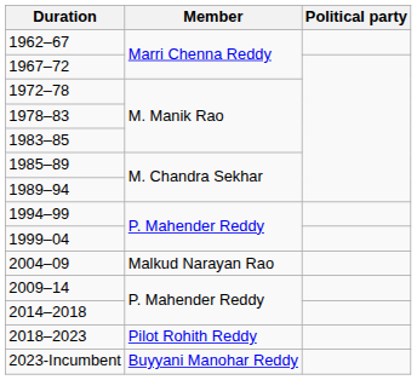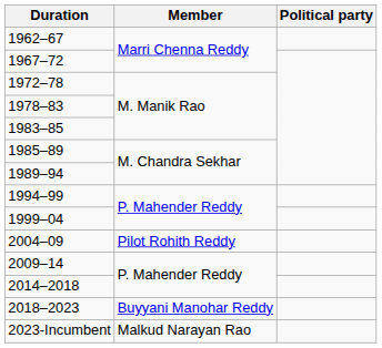 <table class="wikitable sortable">
 <tr>
 <th>Duration</th>
 <th>Member</th>
 <th colspan="2">Political party</th>
 </tr>
 <tr>
 <td>1962–67</td>
 <td rowspan="2"><a href='#'>Marri Chenna Reddy</a></td>
 <td></td>
 </tr>
 <tr>
 <td>1967–72</td>
 </tr>
 <tr>
 <td>1972–78</td>
 <td rowspan="3">M. Manik Rao</td>
 </tr>
 <tr>
 <td>1978–83</td>
 </tr>
 <tr>
 <td>1983–85</td>
 </tr>
 <tr>
 <td>1985–89</td>
 <td rowspan="2">M. Chandra Sekhar</td>
 </tr>
 <tr>
 <td>1989–94</td>
 </tr>
 <tr>
 <td>1994–99</td>
 <td rowspan="2"><a href='#'>P. Mahender Reddy</a></td>
 <td></td>
 </tr>
 <tr>
 <td>1999–04</td>
 </tr>
 <tr>
 <td>2004–09</td>
-<td>Malkud Narayan Rao</td>
+<td><a href='#'>Pilot Rohith Reddy</a></td>
 <td></td>
 </tr>
 <tr>
 <td>2009–14</td>
 <td rowspan="2">P. Mahender Reddy</td>
 <td></td>
 </tr>
 <tr>
 <td>2014–2018</td>
 <td></td>
 </tr>
 <tr>
 <td>2018–2023</td>
-<td><a href='#'>Pilot Rohith Reddy</a></td>
+<td><a href='#'>Buyyani Manohar Reddy</a></td>
 <td></td>
 </tr>
 <tr>
 <td>2023-Incumbent</td>
-<td><a href='#'>Buyyani Manohar Reddy</a></td>
+<td>Malkud Narayan Rao</td>
 </tr>
 </table>
